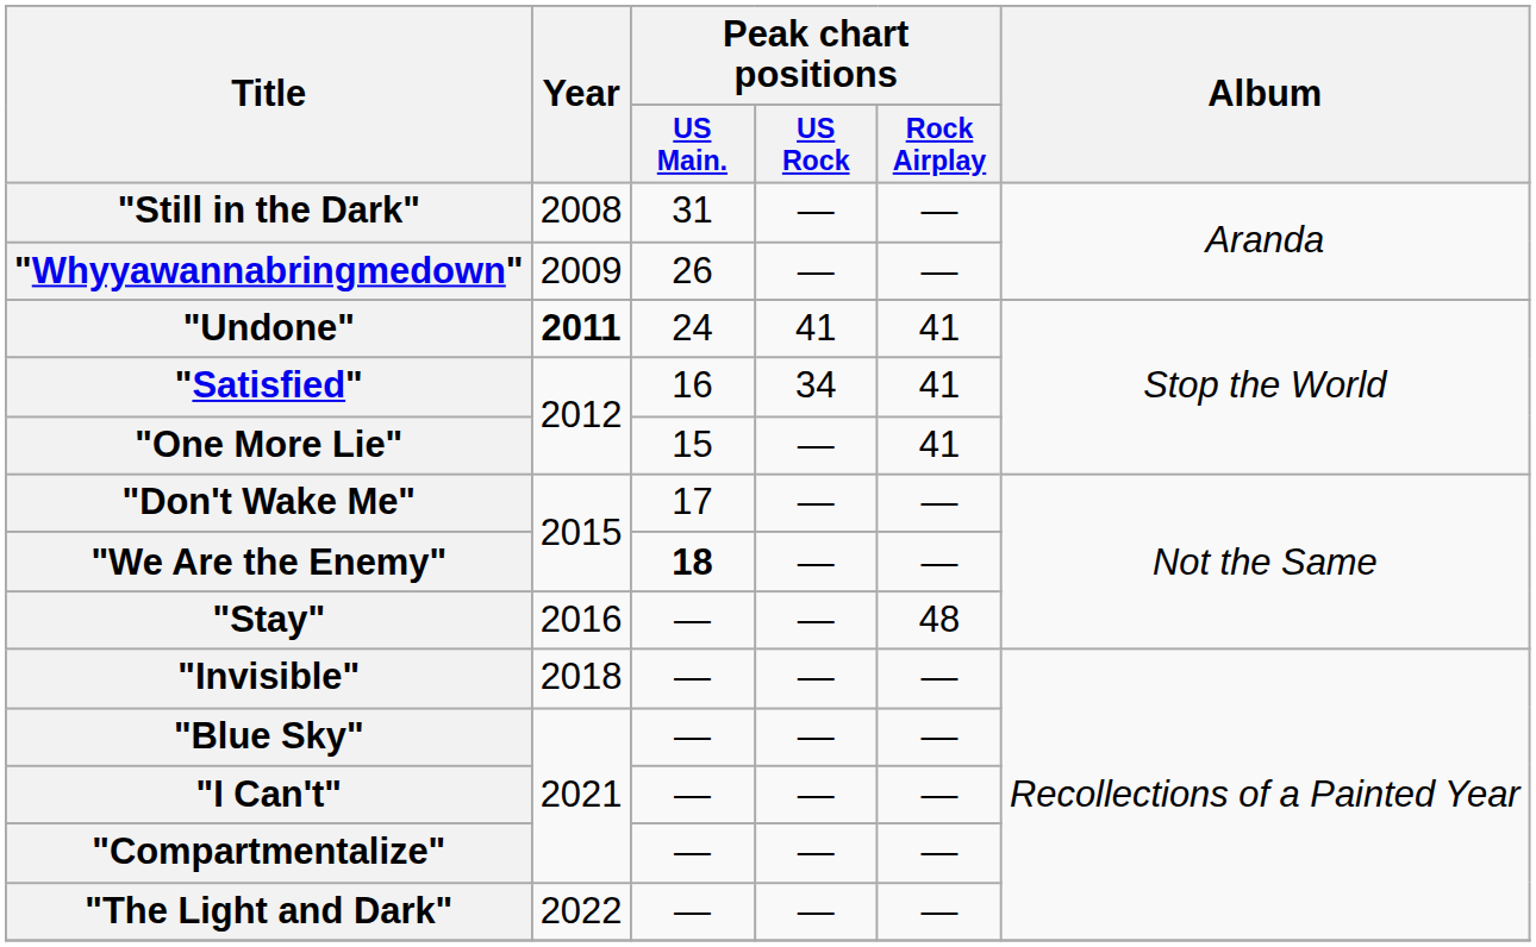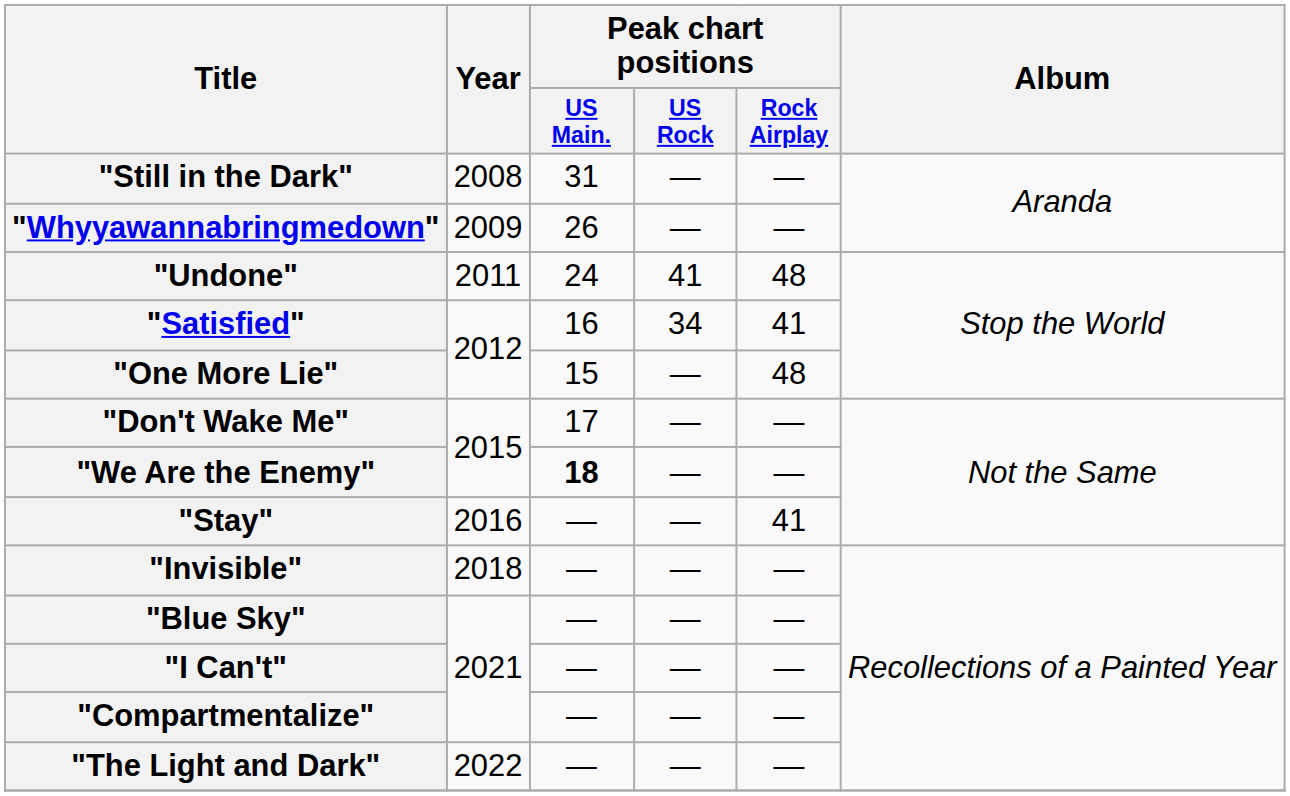 <table class="wikitable plainrowheaders" style="text-align:center;">
 <tr>
 <th scope="col" rowspan="2">Title</th>
 <th scope="col" rowspan="2">Year</th>
 <th colspan="3">Peak chart positions</th>
 <th scope="col" rowspan="2">Album</th>
 </tr>
 <tr>
 <th style="width:4em;font-size:75%"><a href='#'>US<br>Main.</a><br></th>
 <th style="width:4em;font-size:75%"><a href='#'>US<br>Rock</a><br></th>
 <th style="width:4em;font-size:75%"><a href='#'>Rock<br>Airplay</a><br></th>
 </tr>
 <tr>
 <th scope="row">"Still in the Dark"</th>
 <td>2008</td>
 <td>31</td>
 <td>—</td>
 <td>—</td>
 <td rowspan="2"><em>Aranda</em></td>
 </tr>
 <tr>
 <th scope="row">"<a href='#'>Whyyawannabringmedown</a>"</th>
 <td>2009</td>
 <td>26</td>
 <td>—</td>
 <td>—</td>
 </tr>
 <tr>
 <th scope="row">"Undone"</th>
-<td><strong>2011</strong></td>
+<td>2011</td>
 <td>24</td>
 <td>41</td>
-<td>41</td>
+<td>48</td>
 <td rowspan="3"><em>Stop the World</em></td>
 </tr>
 <tr>
 <th scope="row">"<a href='#'>Satisfied</a>"</th>
 <td rowspan="2">2012</td>
 <td>16</td>
 <td>34</td>
 <td>41</td>
 </tr>
 <tr>
 <th scope="row">"One More Lie"</th>
 <td>15</td>
 <td>—</td>
-<td>41</td>
+<td>48</td>
 </tr>
 <tr>
 <th scope="row">"Don't Wake Me"</th>
 <td rowspan="2">2015</td>
 <td>17</td>
 <td>—</td>
 <td>—</td>
 <td rowspan="3"><em>Not the Same</em></td>
 </tr>
 <tr>
 <th scope="row">"We Are the Enemy"</th>
 <td><strong>18</strong></td>
 <td>—</td>
 <td>—</td>
 </tr>
 <tr>
 <th scope="row">"Stay"</th>
 <td>2016</td>
 <td>—</td>
 <td>—</td>
-<td>48</td>
+<td>41</td>
 </tr>
 <tr>
 <th scope="row">"Invisible"</th>
 <td>2018</td>
 <td>—</td>
 <td>—</td>
 <td>—</td>
 <td rowspan="5"><em>Recollections of a Painted Year</em></td>
 </tr>
 <tr>
 <th scope="row">"Blue Sky"</th>
 <td rowspan="3">2021</td>
 <td>—</td>
 <td>—</td>
 <td>—</td>
 </tr>
 <tr>
 <th scope="row">"I Can't"</th>
 <td>—</td>
 <td>—</td>
 <td>—</td>
 </tr>
 <tr>
 <th scope="row">"Compartmentalize"</th>
 <td>—</td>
 <td>—</td>
 <td>—</td>
 </tr>
 <tr>
 <th scope="row">"The Light and Dark"</th>
 <td>2022</td>
 <td>—</td>
 <td>—</td>
 <td>—</td>
 </tr>
 <tr>
 </tr>
 </table>
